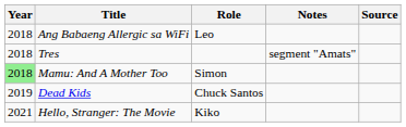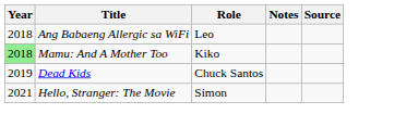 <table class="wikitable sortable" >
 <tr>
 <th>Year</th>
 <th>Title</th>
 <th>Role</th>
 <th class="unsortable">Notes</th>
 <th class="unsortable">Source</th>
 </tr>
 <tr>
 <td>2018</td>
 <td><em>Ang Babaeng Allergic sa WiFi</em></td>
 <td>Leo</td>
 <td></td>
 <td></td>
 </tr>
 <tr>
-<td>2018</td>
-<td><em>Tres</em></td>
-<td></td>
-<td>segment "Amats"</td>
-<td></td>
-</tr>
-<tr>
 <td style="background: lightgreen;">2018</td>
 <td><em>Mamu: And A Mother Too</em></td>
-<td>Simon</td>
+<td>Kiko</td>
 <td></td>
 <td></td>
 </tr>
 <tr>
 <td>2019</td>
 <td><em><a href='#'>Dead Kids</a></em></td>
 <td>Chuck Santos</td>
 <td></td>
 <td></td>
 </tr>
 <tr>
 <td>2021</td>
 <td><em>Hello, Stranger: The Movie</em></td>
-<td>Kiko</td>
+<td>Simon</td>
 <td></td>
 <td></td>
 </tr>
 </table>
